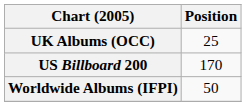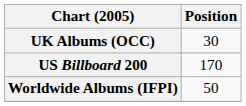 <table class="wikitable sortable plainrowheaders" style="text-align:center">
 <tr>
 <th scope="col">Chart (2005)</th>
 <th scope="col">Position</th>
 </tr>
 <tr>
 <th scope="row">UK Albums (OCC)</th>
-<td>25</td>
+<td>30</td>
 </tr>
 <tr>
 <th scope="row">US <em>Billboard</em> 200</th>
 <td>170</td>
 </tr>
 <tr>
 <th scope="row">Worldwide Albums (IFPI)</th>
 <td>50</td>
 </tr>
 <tr>
 </tr>
 </table>
